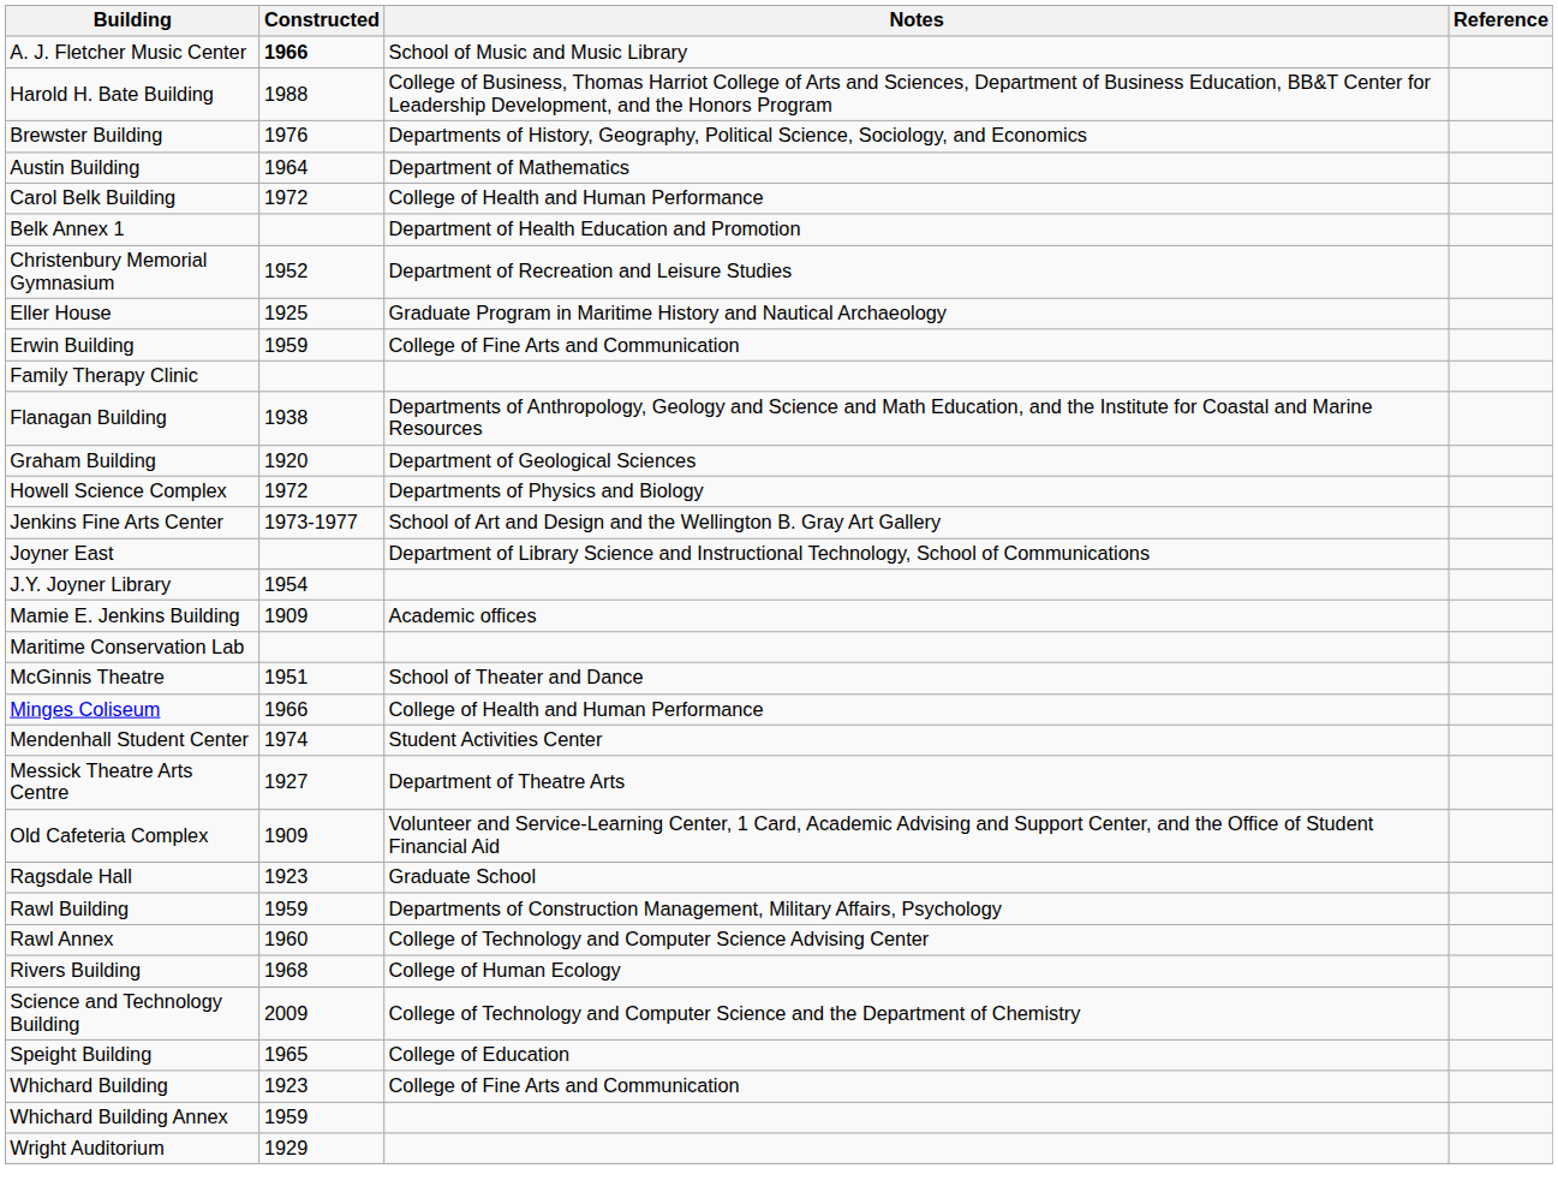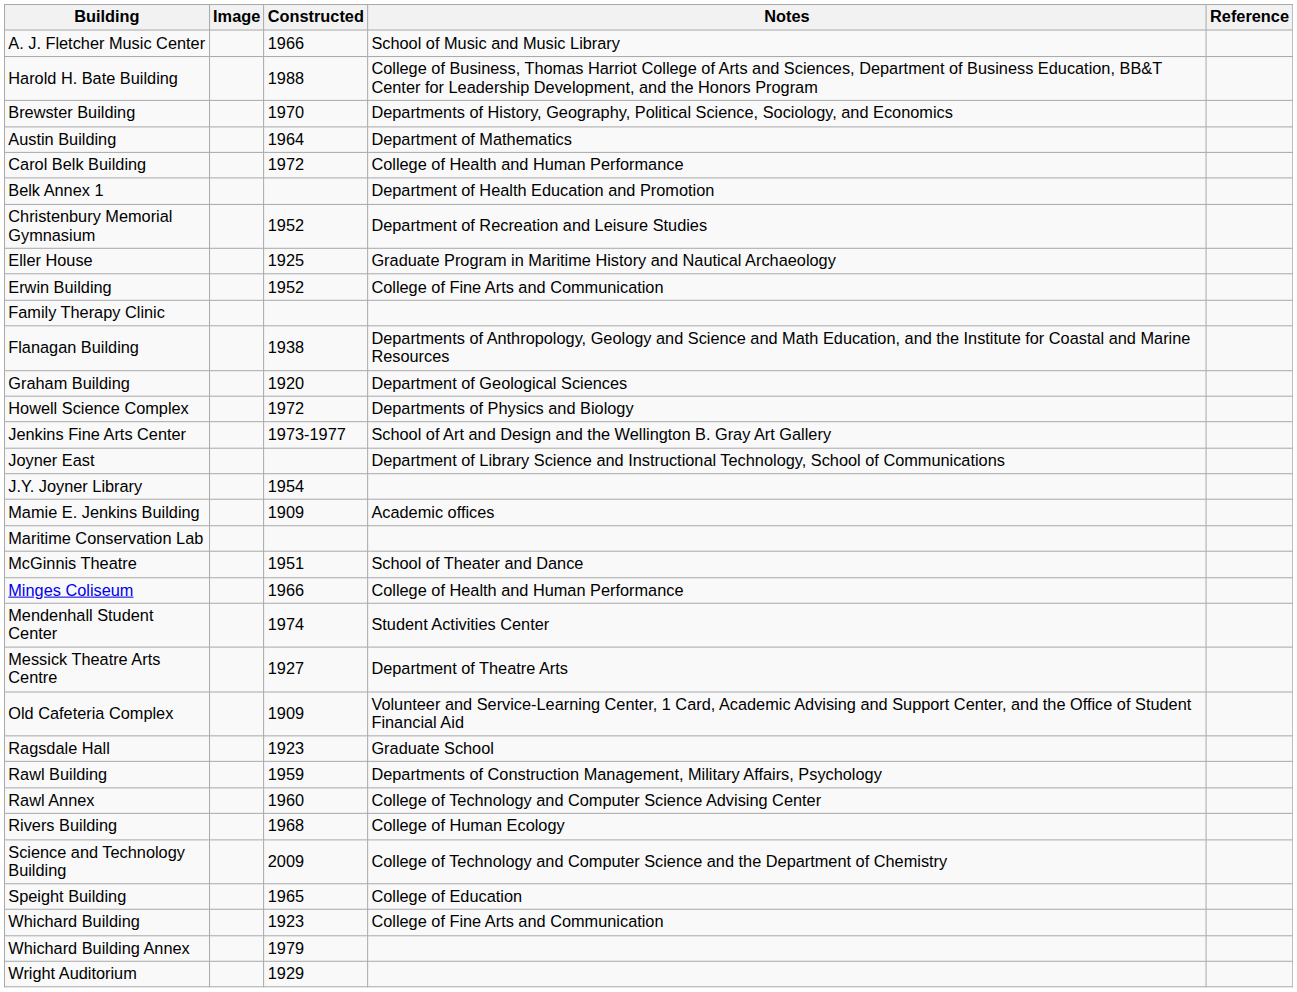 <table class="wikitable sortable" style="width:100%">
 <tr>
 <th style="width:*;">Building</th>
+<th style="width:*;" class="unsortable">Image</th>
 <th style="width:*;">Constructed</th>
 <th style="width:*;" class="unsortable">Notes</th>
 <th style="width:*;" class="unsortable">Reference</th>
 </tr>
 <tr valign="top">
 <td>A. J. Fletcher Music Center</td>
-<td><strong>1966</strong></td>
+<td></td>
+<td>1966</td>
 <td>School of Music and Music Library</td>
 <td></td>
 </tr>
 <tr>
 <td>Harold H. Bate Building</td>
+<td></td>
 <td>1988</td>
 <td>College of Business, Thomas Harriot College of Arts and Sciences, Department of Business Education, BB&T Center for Leadership Development, and the Honors Program</td>
 <td></td>
 </tr>
 <tr>
 <td>Brewster Building</td>
-<td>1976</td>
+<td></td>
+<td>1970</td>
 <td>Departments of History, Geography, Political Science, Sociology, and Economics</td>
 <td></td>
 </tr>
 <tr>
 <td>Austin Building</td>
+<td></td>
 <td>1964</td>
 <td>Department of Mathematics</td>
 <td></td>
 </tr>
 <tr>
 <td>Carol Belk Building</td>
+<td></td>
 <td>1972</td>
 <td>College of Health and Human Performance</td>
 <td></td>
 </tr>
 <tr>
 <td>Belk Annex 1</td>
 <td></td>
+<td></td>
 <td>Department of Health Education and Promotion</td>
 <td></td>
 </tr>
 <tr>
 <td>Christenbury Memorial Gymnasium</td>
+<td></td>
 <td>1952</td>
 <td>Department of Recreation and Leisure Studies</td>
 <td></td>
 </tr>
 <tr>
 <td>Eller House</td>
+<td></td>
 <td>1925</td>
 <td>Graduate Program in Maritime History and Nautical Archaeology</td>
 <td></td>
 </tr>
 <tr>
 <td>Erwin Building</td>
-<td>1959</td>
+<td></td>
+<td>1952</td>
 <td>College of Fine Arts and Communication</td>
 <td></td>
 </tr>
 <tr>
 <td>Family Therapy Clinic</td>
 <td></td>
 <td></td>
 <td></td>
+<td></td>
 </tr>
 <tr>
 <td>Flanagan Building</td>
+<td></td>
 <td>1938</td>
 <td>Departments of Anthropology, Geology and Science and Math Education, and the Institute for Coastal and Marine Resources</td>
 <td></td>
 </tr>
 <tr>
 <td>Graham Building</td>
+<td></td>
 <td>1920</td>
 <td>Department of Geological Sciences</td>
 <td></td>
 </tr>
 <tr>
 <td>Howell Science Complex</td>
+<td></td>
 <td>1972</td>
 <td>Departments of Physics and Biology</td>
 <td></td>
 </tr>
 <tr>
 <td>Jenkins Fine Arts Center</td>
+<td></td>
 <td>1973-1977</td>
 <td>School of Art and Design and the Wellington B. Gray Art Gallery</td>
 <td></td>
 </tr>
 <tr>
 <td>Joyner East</td>
 <td></td>
+<td></td>
 <td>Department of Library Science and Instructional Technology, School of Communications</td>
 <td></td>
 </tr>
 <tr>
 <td>J.Y. Joyner Library</td>
+<td></td>
 <td>1954</td>
 <td></td>
 <td></td>
 </tr>
 <tr>
 <td>Mamie E. Jenkins Building</td>
+<td></td>
 <td>1909</td>
 <td>Academic offices</td>
 <td></td>
 </tr>
 <tr>
 <td>Maritime Conservation Lab</td>
 <td></td>
 <td></td>
 <td></td>
+<td></td>
 </tr>
 <tr>
 <td>McGinnis Theatre</td>
+<td></td>
 <td>1951</td>
 <td>School of Theater and Dance</td>
 <td></td>
 </tr>
 <tr>
 <td><a href='#'>Minges Coliseum</a></td>
+<td></td>
 <td>1966</td>
 <td>College of Health and Human Performance</td>
 <td></td>
 </tr>
 <tr>
 <td>Mendenhall Student Center</td>
+<td></td>
 <td>1974</td>
 <td>Student Activities Center</td>
 <td></td>
 </tr>
 <tr>
 <td>Messick Theatre Arts Centre</td>
+<td></td>
 <td>1927</td>
 <td>Department of Theatre Arts</td>
 <td></td>
 </tr>
 <tr>
 <td>Old Cafeteria Complex</td>
+<td></td>
 <td>1909</td>
 <td>Volunteer and Service-Learning Center, 1 Card, Academic Advising and Support Center, and the Office of Student Financial Aid</td>
 <td></td>
 </tr>
 <tr>
 <td>Ragsdale Hall</td>
+<td></td>
 <td>1923</td>
 <td>Graduate School</td>
 <td></td>
 </tr>
 <tr>
 <td>Rawl Building</td>
+<td></td>
 <td>1959</td>
 <td>Departments of Construction Management, Military Affairs, Psychology</td>
 <td></td>
 </tr>
 <tr>
 <td>Rawl Annex</td>
+<td></td>
 <td>1960</td>
 <td>College of Technology and Computer Science Advising Center</td>
 <td></td>
 </tr>
 <tr>
 <td>Rivers Building</td>
+<td></td>
 <td>1968</td>
 <td>College of Human Ecology</td>
 <td></td>
 </tr>
 <tr>
 <td>Science and Technology Building</td>
+<td></td>
 <td>2009</td>
 <td>College of Technology and Computer Science and the Department of Chemistry</td>
 <td></td>
 </tr>
 <tr>
 <td>Speight Building</td>
+<td></td>
 <td>1965</td>
 <td>College of Education</td>
 <td></td>
 </tr>
 <tr>
 <td>Whichard Building</td>
+<td></td>
 <td>1923</td>
 <td>College of Fine Arts and Communication</td>
 <td></td>
 </tr>
 <tr>
 <td>Whichard Building Annex</td>
-<td>1959</td>
+<td></td>
+<td>1979</td>
 <td></td>
 <td></td>
 </tr>
 <tr>
 <td>Wright Auditorium</td>
+<td></td>
 <td>1929</td>
 <td></td>
 <td></td>
 </tr>
 </table>
